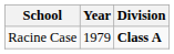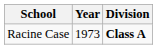 <table class="wikitable">
 <tr>
 <th>School</th>
 <th>Year</th>
 <th>Division</th>
 </tr>
 <tr>
 <td>Racine Case</td>
-<td>1979</td>
+<td>1973</td>
 <td><strong>Class A</strong></td>
 </tr>
 </table>
